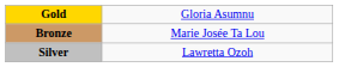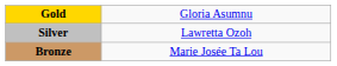 <table class="wikitable" style=" text-align:center; " width="35%">
 <tr>
 <td bgcolor="gold"><strong>Gold</strong></td>
 <td><a href='#'>Gloria Asumnu</a><br>  <small><em></em></small></td>
 </tr>
 <tr>
+<td bgcolor="silver"><strong>Silver</strong></td>
+<td><a href='#'>Lawretta Ozoh</a><br>  <small><em></em></small></td>
+</tr>
+<tr>
 <td bgcolor="CC9966"><strong>Bronze</strong></td>
 <td><a href='#'>Marie Josée Ta Lou</a><br>  <small><em></em></small></td>
 </tr>
-<tr>
-<td bgcolor="silver"><strong>Silver</strong></td>
-<td><a href='#'>Lawretta Ozoh</a><br>  <small><em></em></small></td>
-</tr>
 </table>
